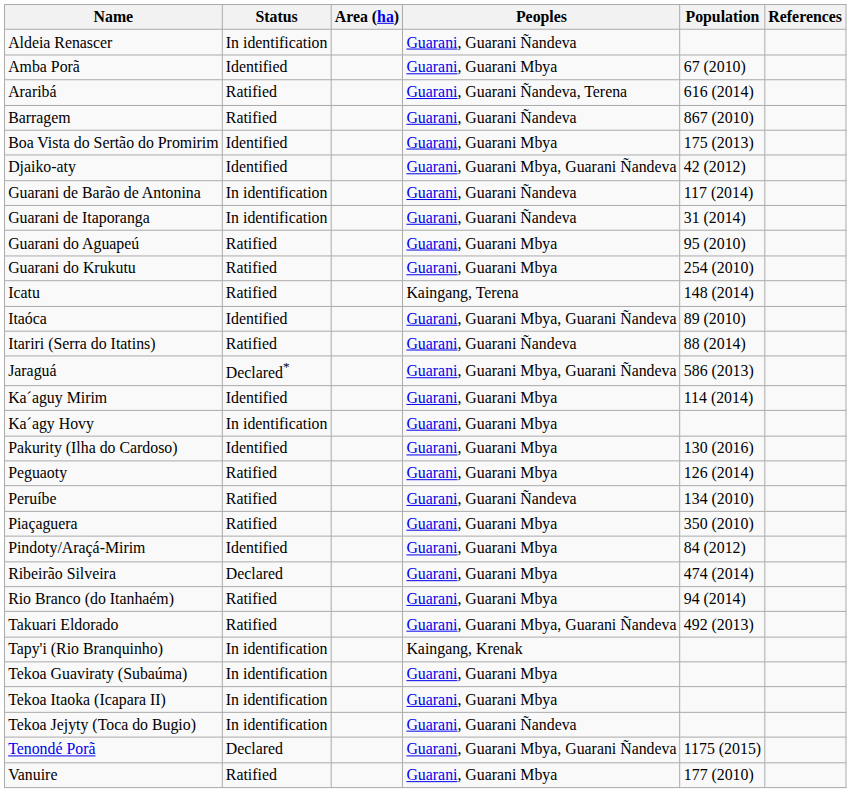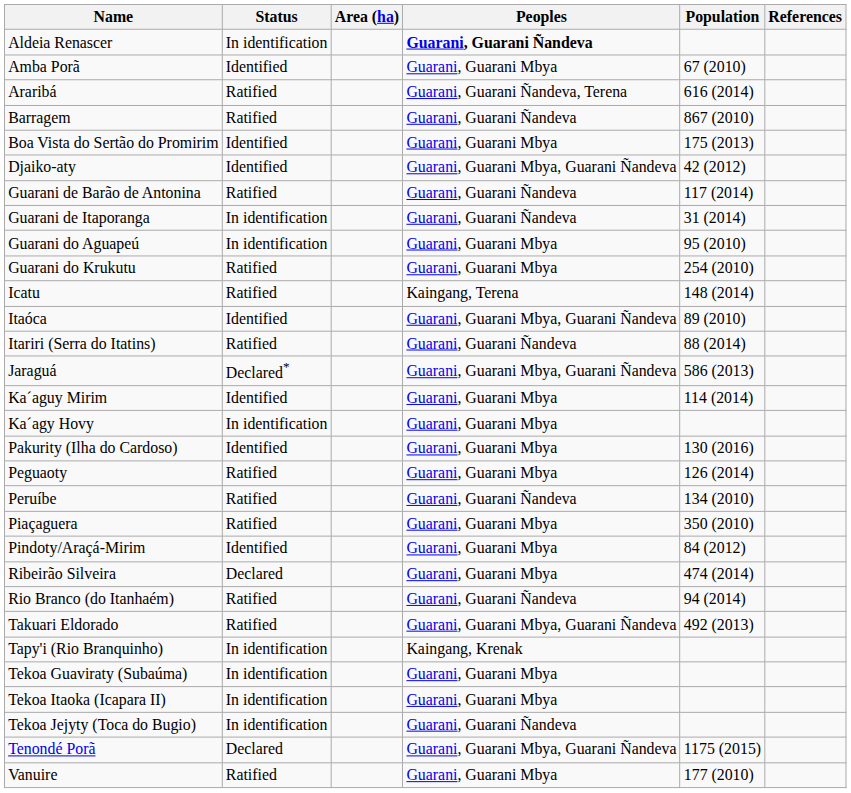 <table class="sortable wikitable">
 <tr>
 <th>Name</th>
 <th>Status</th>
 <th>Area (<a href='#'>ha</a>)</th>
 <th>Peoples</th>
 <th>Population</th>
 <th>References</th>
 </tr>
 <tr>
 <td>Aldeia Renascer</td>
 <td>In identification</td>
 <td></td>
-<td><a href='#'>Guarani</a>, Guarani Ñandeva</td>
+<td><strong><a href='#'>Guarani</a>, Guarani Ñandeva</strong></td>
 <td></td>
 <td></td>
 </tr>
 <tr>
 <td>Amba Porã</td>
 <td>Identified</td>
 <td></td>
 <td><a href='#'>Guarani</a>, Guarani Mbya</td>
 <td>67 (2010)</td>
 <td></td>
 </tr>
 <tr>
 <td>Araribá</td>
 <td>Ratified</td>
 <td></td>
 <td><a href='#'>Guarani</a>, Guarani Ñandeva, Terena</td>
 <td>616 (2014)</td>
 <td></td>
 </tr>
 <tr>
 <td>Barragem</td>
 <td>Ratified</td>
 <td></td>
 <td><a href='#'>Guarani</a>, Guarani Ñandeva</td>
 <td>867 (2010)</td>
 <td></td>
 </tr>
 <tr>
 <td>Boa Vista do Sertão do Promirim</td>
 <td>Identified</td>
 <td></td>
 <td><a href='#'>Guarani</a>, Guarani Mbya</td>
 <td>175 (2013)</td>
 <td></td>
 </tr>
 <tr>
 <td>Djaiko-aty</td>
 <td>Identified</td>
 <td></td>
 <td><a href='#'>Guarani</a>, Guarani Mbya, Guarani Ñandeva</td>
 <td>42 (2012)</td>
 <td></td>
 </tr>
 <tr>
 <td>Guarani de Barão de Antonina</td>
-<td>In identification</td>
+<td>Ratified</td>
 <td></td>
 <td><a href='#'>Guarani</a>, Guarani Ñandeva</td>
 <td>117 (2014)</td>
 <td></td>
 </tr>
 <tr>
 <td>Guarani de Itaporanga</td>
 <td>In identification</td>
 <td></td>
 <td><a href='#'>Guarani</a>, Guarani Ñandeva</td>
 <td>31 (2014)</td>
 <td></td>
 </tr>
 <tr>
 <td>Guarani do Aguapeú</td>
-<td>Ratified</td>
+<td>In identification</td>
 <td></td>
 <td><a href='#'>Guarani</a>, Guarani Mbya</td>
 <td>95 (2010)</td>
 <td></td>
 </tr>
 <tr>
 <td>Guarani do Krukutu</td>
 <td>Ratified</td>
 <td></td>
 <td><a href='#'>Guarani</a>, Guarani Mbya</td>
 <td>254 (2010)</td>
 <td></td>
 </tr>
 <tr>
 <td>Icatu</td>
 <td>Ratified</td>
 <td></td>
 <td>Kaingang, Terena</td>
 <td>148 (2014)</td>
 <td></td>
 </tr>
 <tr>
 <td>Itaóca</td>
 <td>Identified</td>
 <td></td>
 <td><a href='#'>Guarani</a>, Guarani Mbya, Guarani Ñandeva</td>
 <td>89 (2010)</td>
 <td></td>
 </tr>
 <tr>
 <td>Itariri (Serra do Itatins)</td>
 <td>Ratified</td>
 <td></td>
 <td><a href='#'>Guarani</a>, Guarani Ñandeva</td>
 <td>88 (2014)</td>
 <td></td>
 </tr>
 <tr>
 <td>Jaraguá</td>
 <td>Declared<sup>*</sup></td>
 <td></td>
 <td><a href='#'>Guarani</a>, Guarani Mbya, Guarani Ñandeva</td>
 <td>586 (2013)</td>
 <td></td>
 </tr>
 <tr>
 <td>Ka´aguy Mirim</td>
 <td>Identified</td>
 <td></td>
 <td><a href='#'>Guarani</a>, Guarani Mbya</td>
 <td>114 (2014)</td>
 <td></td>
 </tr>
 <tr>
 <td>Ka´agy Hovy</td>
 <td>In identification</td>
 <td></td>
 <td><a href='#'>Guarani</a>, Guarani Mbya</td>
 <td></td>
 <td></td>
 </tr>
 <tr>
 <td>Pakurity (Ilha do Cardoso)</td>
 <td>Identified</td>
 <td></td>
 <td><a href='#'>Guarani</a>, Guarani Mbya</td>
 <td>130 (2016)</td>
 <td></td>
 </tr>
 <tr>
 <td>Peguaoty</td>
 <td>Ratified</td>
 <td></td>
 <td><a href='#'>Guarani</a>, Guarani Mbya</td>
 <td>126 (2014)</td>
 <td></td>
 </tr>
 <tr>
 <td>Peruíbe</td>
 <td>Ratified</td>
 <td></td>
 <td><a href='#'>Guarani</a>, Guarani Ñandeva</td>
 <td>134 (2010)</td>
 <td></td>
 </tr>
 <tr>
 <td>Piaçaguera</td>
 <td>Ratified</td>
 <td></td>
 <td><a href='#'>Guarani</a>, Guarani Mbya</td>
 <td>350 (2010)</td>
 <td></td>
 </tr>
 <tr>
 <td>Pindoty/Araçá-Mirim</td>
 <td>Identified</td>
 <td></td>
 <td><a href='#'>Guarani</a>, Guarani Mbya</td>
 <td>84 (2012)</td>
 <td></td>
 </tr>
 <tr>
 <td>Ribeirão Silveira</td>
 <td>Declared</td>
 <td></td>
 <td><a href='#'>Guarani</a>, Guarani Mbya</td>
 <td>474 (2014)</td>
 <td></td>
 </tr>
 <tr>
 <td>Rio Branco (do Itanhaém)</td>
 <td>Ratified</td>
 <td></td>
-<td><a href='#'>Guarani</a>, Guarani Mbya</td>
+<td><a href='#'>Guarani</a>, Guarani Ñandeva</td>
 <td>94 (2014)</td>
 <td></td>
 </tr>
 <tr>
 <td>Takuari Eldorado</td>
 <td>Ratified</td>
 <td></td>
 <td><a href='#'>Guarani</a>, Guarani Mbya, Guarani Ñandeva</td>
 <td>492 (2013)</td>
 <td></td>
 </tr>
 <tr>
 <td>Tapy'i (Rio Branquinho)</td>
 <td>In identification</td>
 <td></td>
 <td>Kaingang, Krenak</td>
 <td></td>
 <td></td>
 </tr>
 <tr>
 <td>Tekoa Guaviraty (Subaúma)</td>
 <td>In identification</td>
 <td></td>
 <td><a href='#'>Guarani</a>, Guarani Mbya</td>
 <td></td>
 <td></td>
 </tr>
 <tr>
 <td>Tekoa Itaoka (Icapara II)</td>
 <td>In identification</td>
 <td></td>
 <td><a href='#'>Guarani</a>, Guarani Mbya</td>
 <td></td>
 <td></td>
 </tr>
 <tr>
 <td>Tekoa Jejyty (Toca do Bugio)</td>
 <td>In identification</td>
 <td></td>
 <td><a href='#'>Guarani</a>, Guarani Ñandeva</td>
 <td></td>
 <td></td>
 </tr>
 <tr>
 <td><a href='#'>Tenondé Porã</a></td>
 <td>Declared</td>
 <td></td>
 <td><a href='#'>Guarani</a>, Guarani Mbya, Guarani Ñandeva</td>
 <td>1175 (2015)</td>
 <td></td>
 </tr>
 <tr>
 <td>Vanuire</td>
 <td>Ratified</td>
 <td></td>
 <td><a href='#'>Guarani</a>, Guarani Mbya</td>
 <td>177 (2010)</td>
 <td></td>
 </tr>
 </table>
